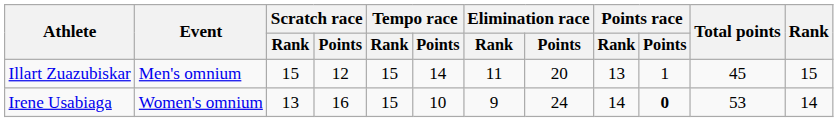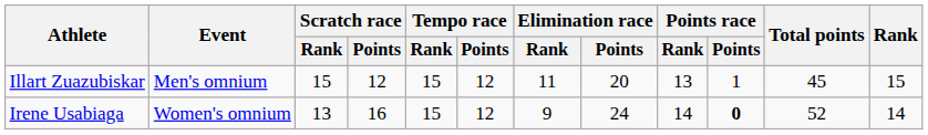 <table class=wikitable style=font-size:90%;text-align:center>
 <tr>
 <th rowspan="2">Athlete</th>
 <th rowspan="2">Event</th>
 <th colspan=2>Scratch race</th>
 <th colspan=2>Tempo race</th>
 <th colspan=2>Elimination race</th>
 <th colspan=2>Points race</th>
 <th rowspan=2>Total points</th>
 <th rowspan=2>Rank</th>
 </tr>
 <tr style="font-size:95%">
 <th>Rank</th>
 <th>Points</th>
 <th>Rank</th>
 <th>Points</th>
 <th>Rank</th>
 <th>Points</th>
 <th>Rank</th>
 <th>Points</th>
 </tr>
 <tr>
 <td align=left><a href='#'>Illart Zuazubiskar</a></td>
 <td align=left><a href='#'>Men's omnium</a></td>
 <td>15</td>
 <td>12</td>
 <td>15</td>
-<td>14</td>
+<td>12</td>
 <td>11</td>
 <td>20</td>
 <td>13</td>
 <td>1</td>
 <td>45</td>
 <td>15</td>
 </tr>
 <tr>
 <td align=left><a href='#'>Irene Usabiaga</a></td>
 <td align=left><a href='#'>Women's omnium</a></td>
 <td>13</td>
 <td>16</td>
 <td>15</td>
-<td>10</td>
+<td>12</td>
 <td>9</td>
 <td>24</td>
 <td>14</td>
 <td><strong>0</strong></td>
-<td>53</td>
+<td>52</td>
 <td>14</td>
 </tr>
 </table>
